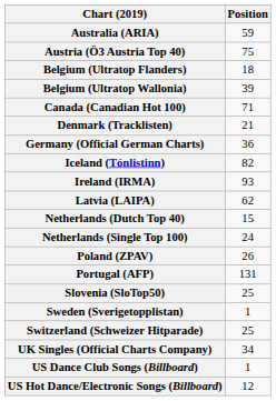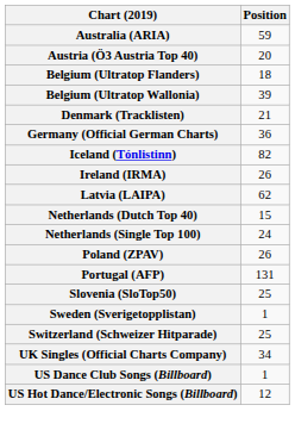 <table class="wikitable sortable plainrowheaders" style="text-align:center">
 <tr>
 <th scope="col">Chart (2019)</th>
 <th scope="col">Position</th>
 </tr>
 <tr>
 <th scope="row">Australia (ARIA)</th>
 <td>59</td>
 </tr>
 <tr>
 <th scope="row">Austria (Ö3 Austria Top 40)</th>
-<td>75</td>
+<td>20</td>
 </tr>
 <tr>
 <th scope="row">Belgium (Ultratop Flanders)</th>
 <td>18</td>
 </tr>
 <tr>
 <th scope="row">Belgium (Ultratop Wallonia)</th>
 <td>39</td>
-</tr>
-<tr>
-<th scope="row">Canada (Canadian Hot 100)</th>
-<td>71</td>
 </tr>
 <tr>
 <th scope="row">Denmark (Tracklisten)</th>
 <td>21</td>
 </tr>
 <tr>
 <th scope="row">Germany (Official German Charts)</th>
 <td>36</td>
 </tr>
 <tr>
 <th scope="row">Iceland (<a href='#'>Tónlistinn</a>)</th>
 <td>82</td>
 </tr>
 <tr>
 <th scope="row">Ireland (IRMA)</th>
-<td>93</td>
+<td>26</td>
 </tr>
 <tr>
 <th scope="row">Latvia (LAIPA)</th>
 <td>62</td>
 </tr>
 <tr>
 <th scope="row">Netherlands (Dutch Top 40)</th>
 <td>15</td>
 </tr>
 <tr>
 <th scope="row">Netherlands (Single Top 100)</th>
 <td>24</td>
 </tr>
 <tr>
 <th scope="row">Poland (ZPAV)</th>
 <td>26</td>
 </tr>
 <tr>
 <th scope="row">Portugal (AFP)</th>
 <td>131</td>
 </tr>
 <tr>
 <th scope="row">Slovenia (SloTop50)</th>
 <td>25</td>
 </tr>
 <tr>
 <th scope="row">Sweden (Sverigetopplistan)</th>
 <td>1</td>
 </tr>
 <tr>
 <th scope="row">Switzerland (Schweizer Hitparade)</th>
 <td>25</td>
 </tr>
 <tr>
 <th scope="row">UK Singles (Official Charts Company)</th>
 <td>34</td>
 </tr>
 <tr>
 <th scope="row">US Dance Club Songs (<em>Billboard</em>)</th>
 <td>1</td>
 </tr>
 <tr>
 <th scope="row">US Hot Dance/Electronic Songs (<em>Billboard</em>)</th>
 <td>12</td>
 </tr>
 </table>
